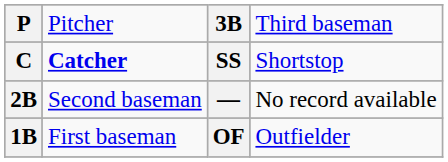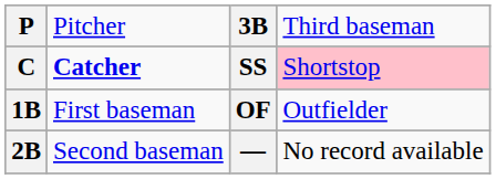 <table class="wikitable plainrowheaders" style="font-size:85%">
 <tr>
 <th scope="row" style="text-align:center">P</th>
 <td><a href='#'>Pitcher</a></td>
 <th scope="row" style="text-align:center">3B</th>
 <td><a href='#'>Third baseman</a></td>
 </tr>
 <tr>
 <th scope="row" style="text-align:center">C</th>
 <td><strong><a href='#'>Catcher</a></strong></td>
 <th scope="row" style="text-align:center">SS</th>
-<td><a href='#'>Shortstop</a></td>
+<td style="background: pink;"><a href='#'>Shortstop</a></td>
+</tr>
+<tr>
+<th scope="row" style="text-align:center">1B</th>
+<td><a href='#'>First baseman</a></td>
+<th scope="row" style="text-align:center">OF</th>
+<td><a href='#'>Outfielder</a></td>
 </tr>
 <tr>
 <th scope="row" style="text-align:center">2B</th>
 <td><a href='#'>Second baseman</a></td>
 <th scope="row" style="text-align:center">—</th>
 <td>No record available</td>
 </tr>
-<tr>
-<th scope="row" style="text-align:center">1B</th>
-<td><a href='#'>First baseman</a></td>
-<th scope="row" style="text-align:center">OF</th>
-<td><a href='#'>Outfielder</a></td>
-</tr>
 </table>
